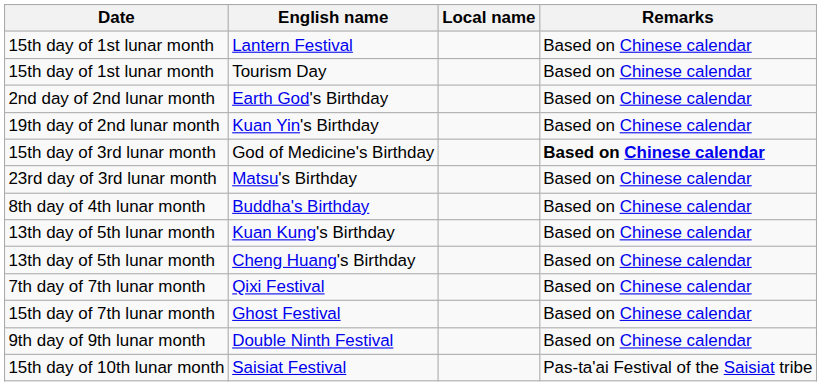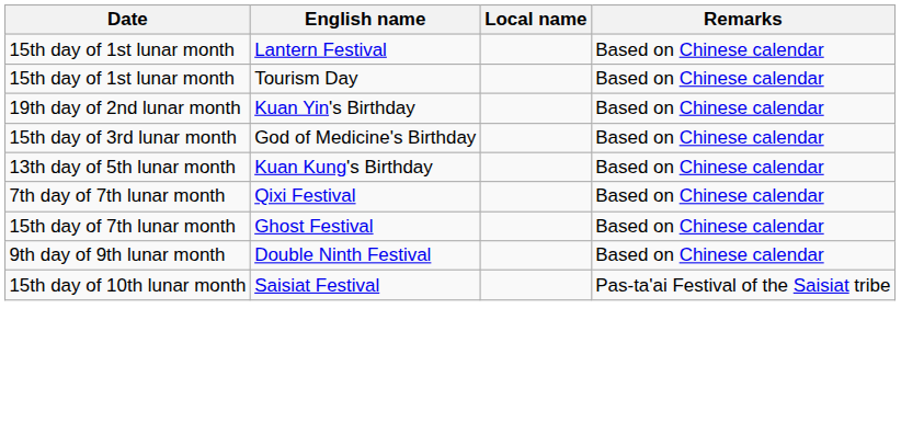 <table class="wikitable">
 <tr>
 <th>Date</th>
 <th>English name</th>
 <th>Local name</th>
 <th>Remarks</th>
 </tr>
 <tr>
 <td>15th day of 1st lunar month</td>
 <td><a href='#'>Lantern Festival</a></td>
 <td></td>
 <td>Based on <a href='#'>Chinese calendar</a></td>
 </tr>
 <tr>
 <td>15th day of 1st lunar month</td>
 <td>Tourism Day</td>
 <td></td>
 <td>Based on <a href='#'>Chinese calendar</a></td>
 </tr>
 <tr>
-<td>2nd day of 2nd lunar month</td>
-<td><a href='#'>Earth God</a>'s Birthday</td>
-<td></td>
-<td>Based on <a href='#'>Chinese calendar</a></td>
-</tr>
-<tr>
 <td>19th day of 2nd lunar month</td>
 <td><a href='#'>Kuan Yin</a>'s Birthday</td>
 <td></td>
 <td>Based on <a href='#'>Chinese calendar</a></td>
 </tr>
 <tr>
 <td>15th day of 3rd lunar month</td>
 <td>God of Medicine's Birthday</td>
 <td></td>
-<td><strong>Based on <a href='#'>Chinese calendar</a></strong></td>
-</tr>
-<tr>
-<td>23rd day of 3rd lunar month</td>
-<td><a href='#'>Matsu</a>'s Birthday</td>
-<td></td>
-<td>Based on <a href='#'>Chinese calendar</a></td>
-</tr>
-<tr>
-<td>8th day of 4th lunar month</td>
-<td><a href='#'>Buddha's Birthday</a></td>
-<td></td>
 <td>Based on <a href='#'>Chinese calendar</a></td>
 </tr>
 <tr>
 <td>13th day of 5th lunar month</td>
 <td><a href='#'>Kuan Kung</a>'s Birthday</td>
-<td></td>
-<td>Based on <a href='#'>Chinese calendar</a></td>
-</tr>
-<tr>
-<td>13th day of 5th lunar month</td>
-<td><a href='#'>Cheng Huang</a>'s Birthday</td>
 <td></td>
 <td>Based on <a href='#'>Chinese calendar</a></td>
 </tr>
 <tr>
 <td>7th day of 7th lunar month</td>
 <td><a href='#'>Qixi Festival</a></td>
 <td></td>
 <td>Based on <a href='#'>Chinese calendar</a></td>
 </tr>
 <tr>
 <td>15th day of 7th lunar month</td>
 <td><a href='#'>Ghost Festival</a></td>
 <td></td>
 <td>Based on <a href='#'>Chinese calendar</a></td>
 </tr>
 <tr>
 <td>9th day of 9th lunar month</td>
 <td><a href='#'>Double Ninth Festival</a></td>
 <td></td>
 <td>Based on <a href='#'>Chinese calendar</a></td>
 </tr>
 <tr>
 <td>15th day of 10th lunar month</td>
 <td><a href='#'>Saisiat Festival</a></td>
 <td></td>
 <td>Pas-ta'ai Festival of the <a href='#'>Saisiat</a> tribe</td>
 </tr>
 </table>
